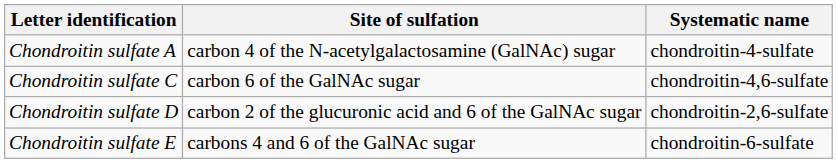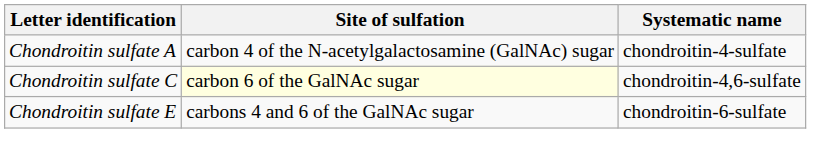 <table class="wikitable">
 <tr>
 <th>Letter identification</th>
 <th>Site of sulfation</th>
 <th>Systematic name</th>
 </tr>
 <tr>
 <td><em>Chondroitin sulfate A</em></td>
 <td>carbon 4 of the N-acetylgalactosamine (GalNAc) sugar</td>
 <td>chondroitin-4-sulfate</td>
 </tr>
 <tr>
 <td><em>Chondroitin sulfate C</em></td>
-<td>carbon 6 of the GalNAc sugar</td>
+<td style="background: lightyellow;">carbon 6 of the GalNAc sugar</td>
 <td>chondroitin-4,6-sulfate</td>
-</tr>
-<tr>
-<td><em>Chondroitin sulfate D</em></td>
-<td>carbon 2 of the glucuronic acid and 6 of the GalNAc sugar</td>
-<td>chondroitin-2,6-sulfate</td>
 </tr>
 <tr>
 <td><em>Chondroitin sulfate E</em></td>
 <td>carbons 4 and 6 of the GalNAc sugar</td>
 <td>chondroitin-6-sulfate</td>
 </tr>
 </table>
